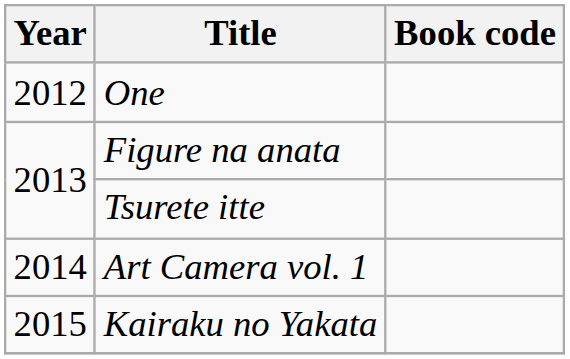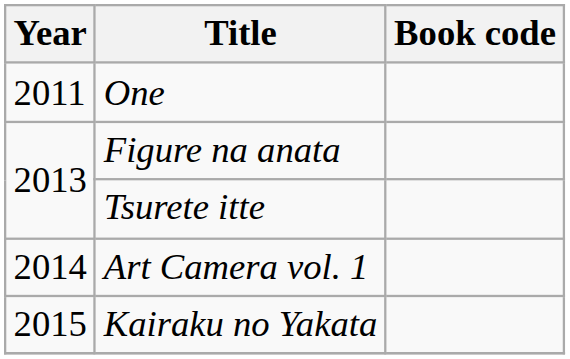 <table class="wikitable">
 <tr>
 <th>Year</th>
 <th>Title</th>
 <th>Book code</th>
 </tr>
 <tr>
-<td>2012</td>
+<td>2011</td>
 <td><em>One</em></td>
 <td></td>
 </tr>
 <tr>
 <td rowspan="2">2013</td>
 <td><em>Figure na anata</em></td>
 <td></td>
 </tr>
 <tr>
 <td><em>Tsurete itte</em></td>
 <td></td>
 </tr>
 <tr>
 <td>2014</td>
 <td><em>Art Camera vol. 1</em></td>
 <td></td>
 </tr>
 <tr>
 <td rowspan="1">2015</td>
 <td><em>Kairaku no Yakata</em></td>
 <td></td>
 </tr>
 <tr>
 </tr>
 </table>
